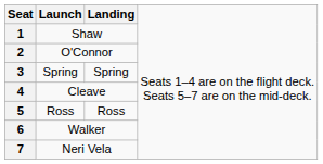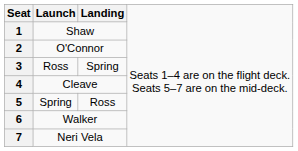 <table class="wikitable" style="text-align:center">
 <tr>
 <th>Seat</th>
 <th>Launch</th>
 <th>Landing</th>
 <td rowspan=8><br>Seats 1–4 are on the flight deck.<br>Seats 5–7 are on the mid-deck.</td>
 </tr>
 <tr>
 <th>1</th>
 <td colspan=2>Shaw</td>
 </tr>
 <tr>
 <th>2</th>
 <td colspan=2>O'Connor</td>
 </tr>
 <tr>
 <th>3</th>
-<td>Spring</td>
+<td>Ross</td>
 <td>Spring</td>
 </tr>
 <tr>
 <th>4</th>
 <td colspan=2>Cleave</td>
 </tr>
 <tr>
 <th>5</th>
-<td>Ross</td>
+<td>Spring</td>
 <td>Ross</td>
 </tr>
 <tr>
 <th>6</th>
 <td colspan=2>Walker</td>
 </tr>
 <tr>
 <th>7</th>
 <td colspan=2>Neri Vela</td>
 </tr>
 </table>
